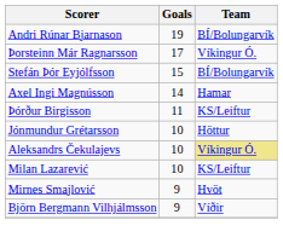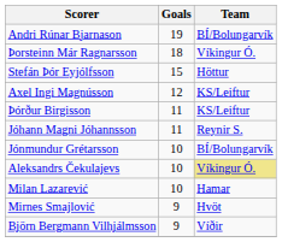 <table class="wikitable">
 <tr>
 <th>Scorer</th>
 <th>Goals</th>
 <th>Team</th>
 </tr>
 <tr>
 <td> <a href='#'>Andri Rúnar Bjarnason</a></td>
 <td align=center>19</td>
 <td><a href='#'>BÍ/Bolungarvík</a></td>
 </tr>
 <tr>
 <td> <a href='#'>Þorsteinn Már Ragnarsson</a></td>
-<td align=center>17</td>
+<td align=center>18</td>
 <td><a href='#'>Víkingur Ó.</a></td>
 </tr>
 <tr>
 <td> <a href='#'>Stefán Þór Eyjólfsson</a></td>
 <td align=center>15</td>
-<td><a href='#'>BÍ/Bolungarvík</a></td>
+<td><a href='#'>Höttur</a></td>
 </tr>
 <tr>
 <td> <a href='#'>Axel Ingi Magnússon</a></td>
-<td align=center>14</td>
-<td><a href='#'>Hamar</a></td>
+<td align=center>12</td>
+<td><a href='#'>KS/Leiftur</a></td>
 </tr>
 <tr>
 <td> <a href='#'>Þórður Birgisson</a></td>
 <td align=center>11</td>
 <td><a href='#'>KS/Leiftur</a></td>
 </tr>
 <tr>
+<td> <a href='#'>Jóhann Magni Jóhannsson</a></td>
+<td align=center>11</td>
+<td><a href='#'>Reynir S.</a></td>
+</tr>
+<tr>
 <td> <a href='#'>Jónmundur Grétarsson</a></td>
 <td align=center>10</td>
-<td><a href='#'>Höttur</a></td>
+<td><a href='#'>BÍ/Bolungarvík</a></td>
 </tr>
 <tr>
 <td> <a href='#'>Aleksandrs Čekulajevs</a></td>
 <td align=center>10</td>
 <td style="background: khaki;"><a href='#'>Víkingur Ó.</a></td>
 </tr>
 <tr>
 <td> <a href='#'>Milan Lazarević</a></td>
 <td align=center>10</td>
-<td><a href='#'>KS/Leiftur</a></td>
+<td><a href='#'>Hamar</a></td>
 </tr>
 <tr>
 <td> <a href='#'>Mirnes Smajlović</a></td>
 <td align=center>9</td>
 <td><a href='#'>Hvöt</a></td>
 </tr>
 <tr>
 <td> <a href='#'>Björn Bergmann Vilhjálmsson</a></td>
 <td align=center>9</td>
 <td><a href='#'>Víðir</a></td>
 </tr>
 <tr>
 </tr>
 </table>
